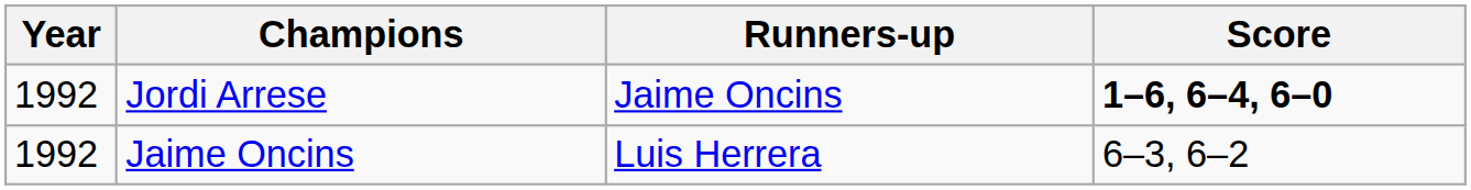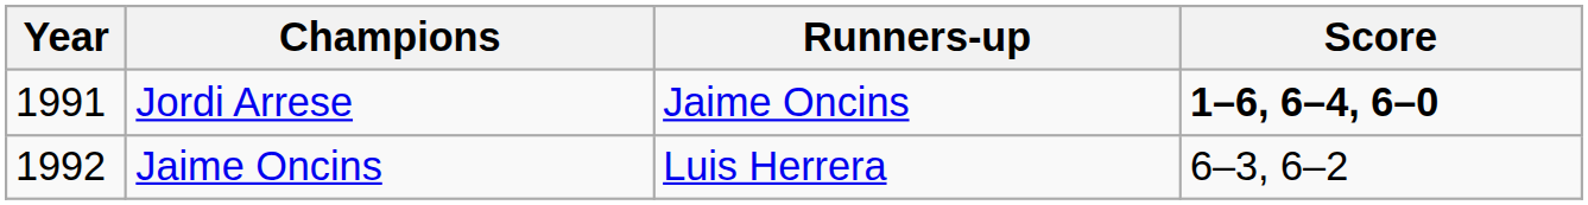 <table class="wikitable">
 <tr>
 <th style="width:40px">Year</th>
 <th style="width:200px">Champions</th>
 <th style="width:200px">Runners-up</th>
 <th style="width:150px" class="unsortable">Score</th>
 </tr>
 <tr>
-<td>1992</td>
+<td>1991</td>
 <td> <a href='#'>Jordi Arrese</a></td>
 <td> <a href='#'>Jaime Oncins</a></td>
 <td><strong>1–6, 6–4, 6–0</strong></td>
 </tr>
 <tr>
 <td>1992</td>
 <td> <a href='#'>Jaime Oncins</a></td>
 <td> <a href='#'>Luis Herrera</a></td>
 <td>6–3, 6–2</td>
 </tr>
 </table>
